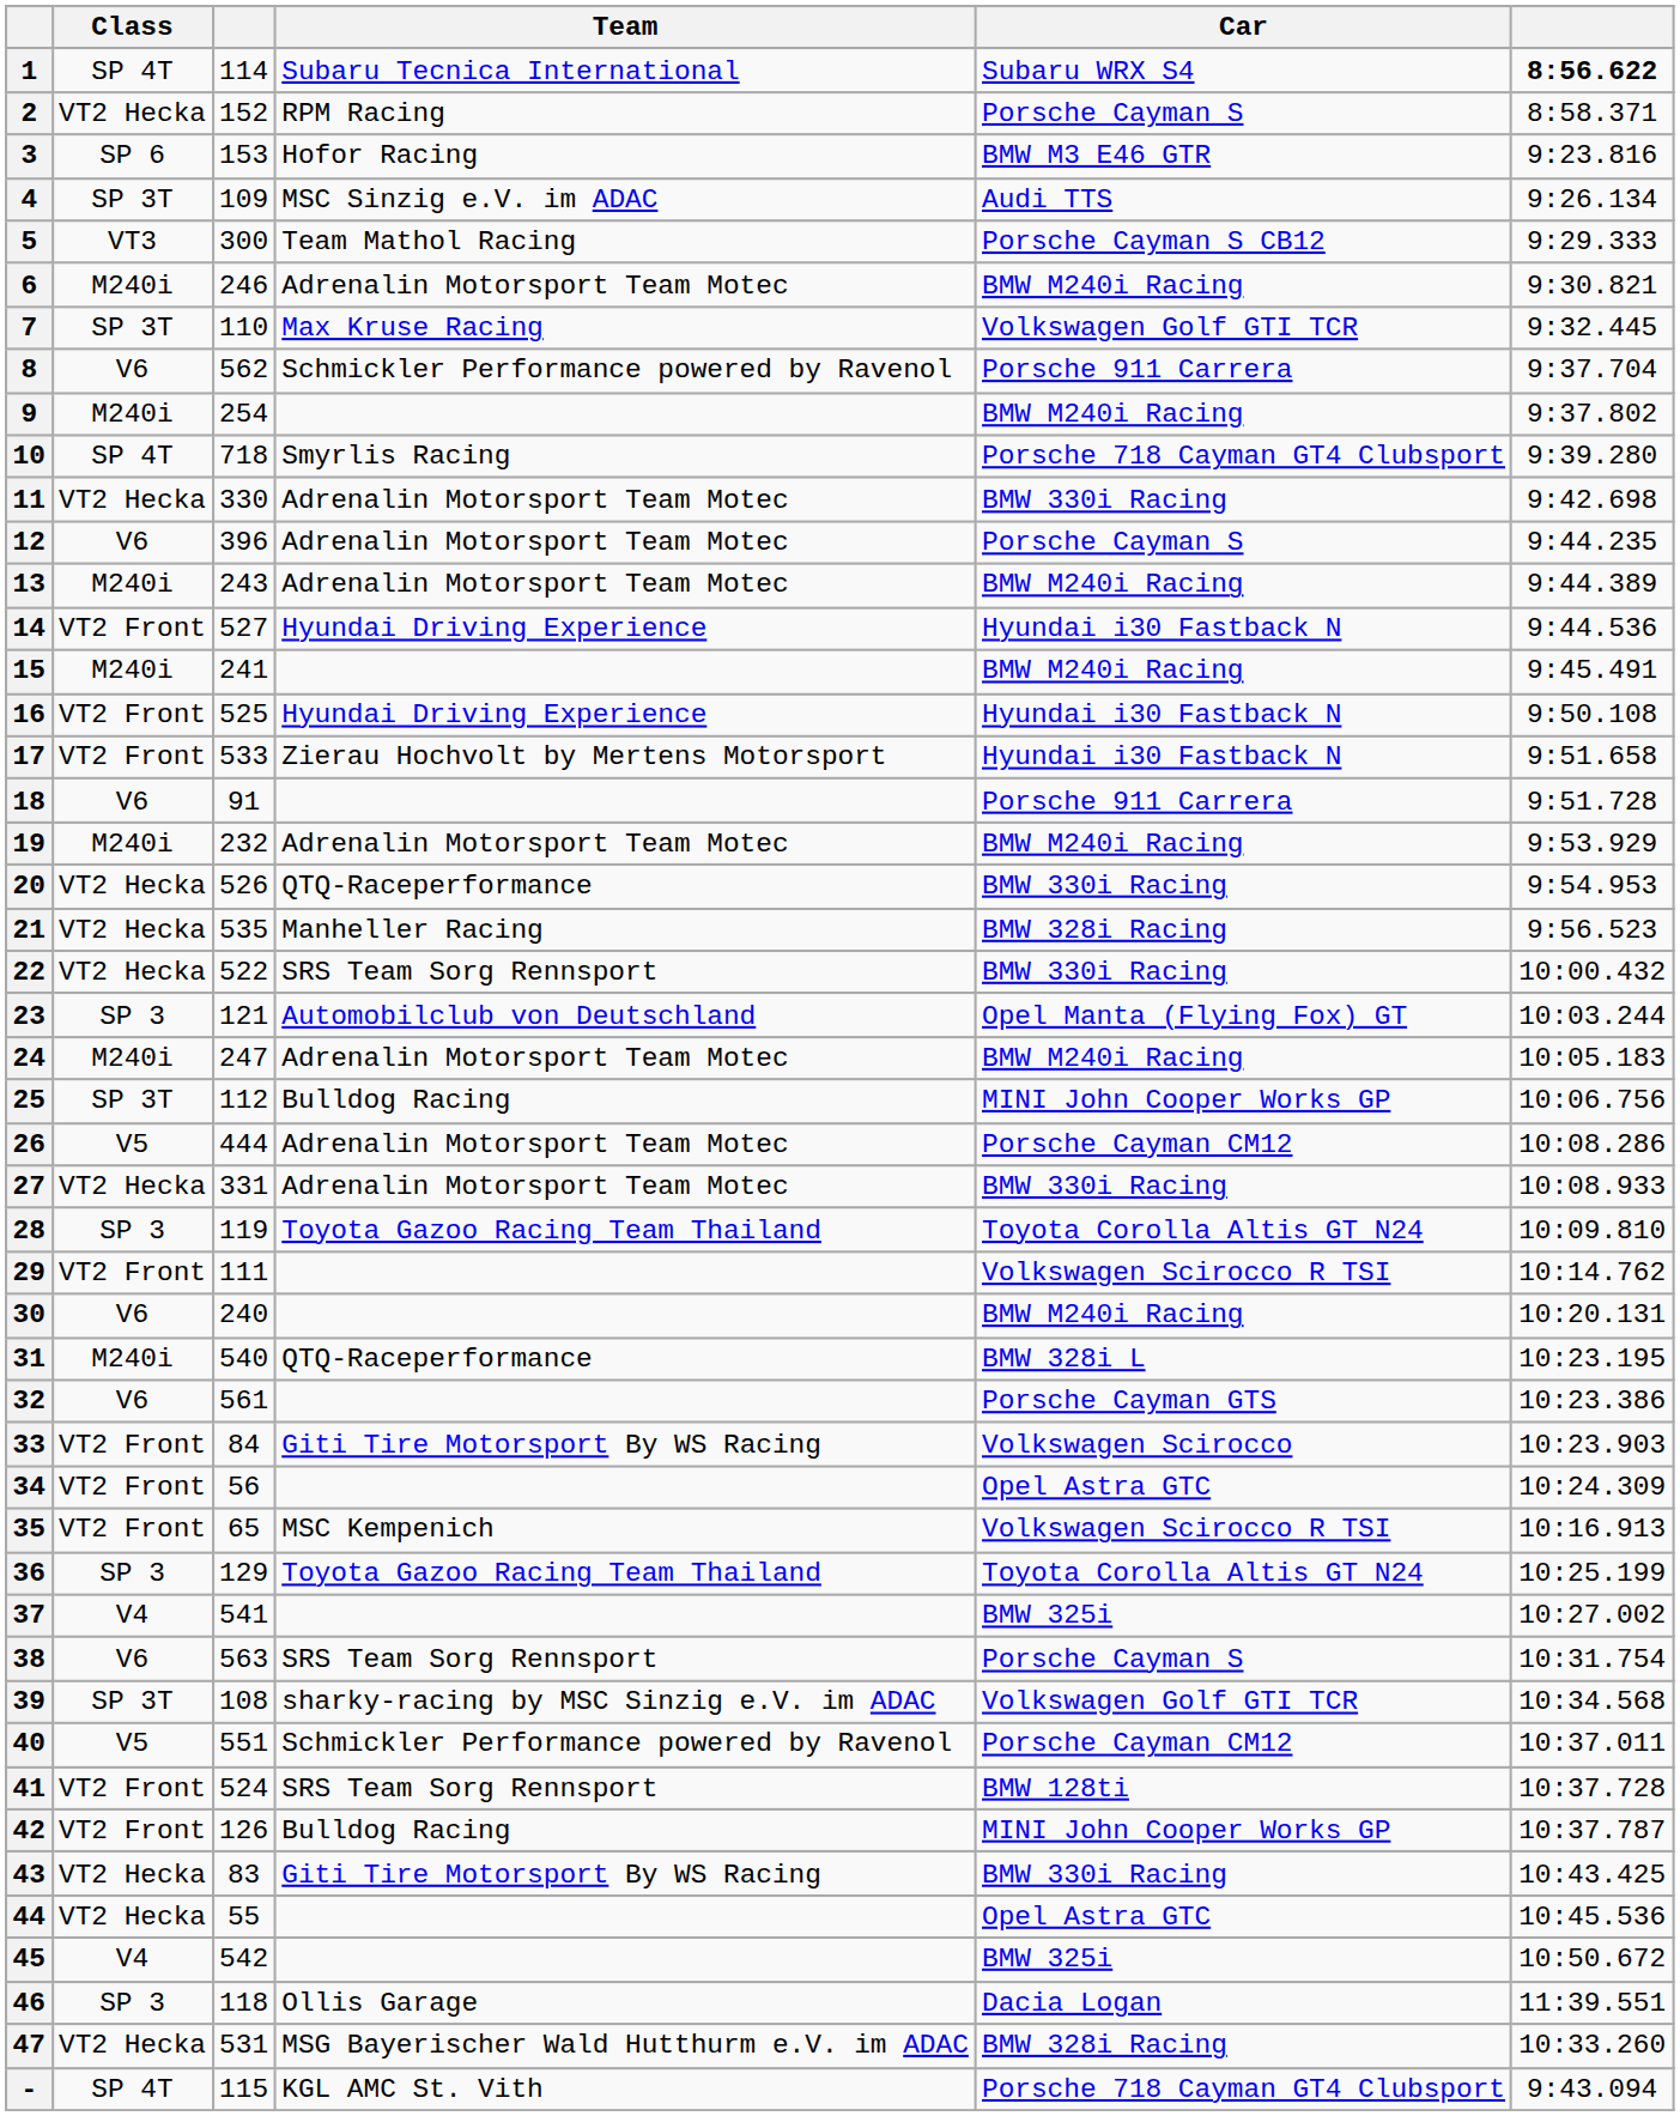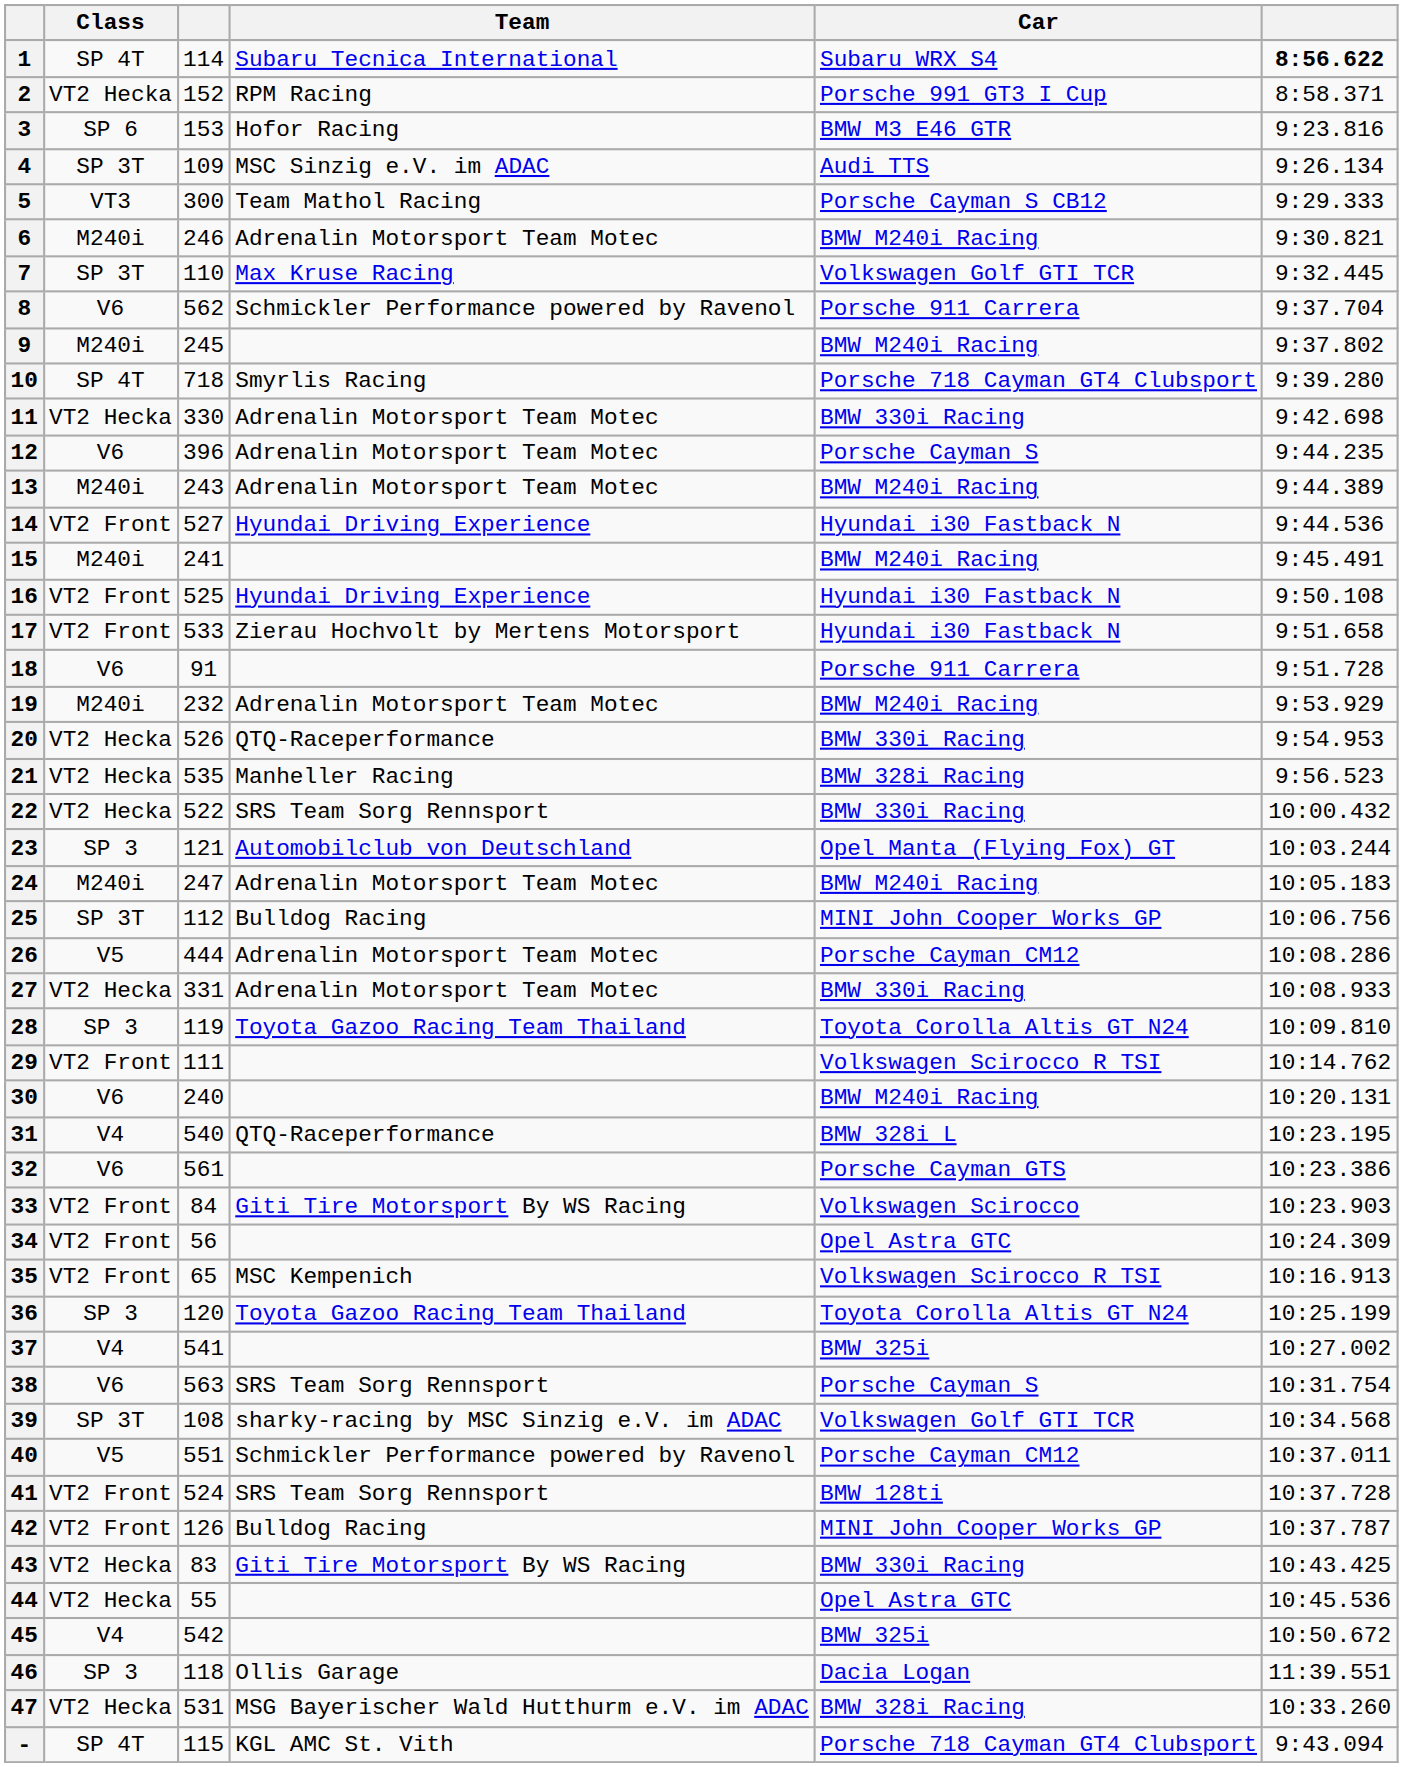 <table class="wikitable" style="font-size: 85%;">
 <tr>
 <th scope="col"></th>
 <th scope="col">Class</th>
 <th scope="col"></th>
 <th scope="col">Team</th>
 <th scope="col">Car</th>
 <th scope="col"></th>
 </tr>
 <tr>
 <th>1</th>
 <td align="center">SP 4T</td>
 <td align="center">114</td>
 <td> <a href='#'>Subaru Tecnica International</a></td>
 <td><a href='#'>Subaru WRX S4</a></td>
 <td align="center"><strong>8:56.622</strong></td>
 </tr>
 <tr>
 <th>2</th>
 <td align="center">VT2 Hecka</td>
 <td align="center">152</td>
 <td> RPM Racing</td>
-<td><a href='#'>Porsche Cayman S</a></td>
+<td><a href='#'>Porsche 991 GT3 I Cup</a></td>
 <td align="center">8:58.371</td>
 </tr>
 <tr>
 <th>3</th>
 <td align="center">SP 6</td>
 <td align="center">153</td>
 <td> Hofor Racing</td>
 <td><a href='#'>BMW M3 E46 GTR</a></td>
 <td align="center">9:23.816</td>
 </tr>
 <tr>
 <th>4</th>
 <td align="center">SP 3T</td>
 <td align="center">109</td>
 <td> MSC Sinzig e.V. im <a href='#'>ADAC</a></td>
 <td><a href='#'>Audi TTS</a></td>
 <td align="center">9:26.134</td>
 </tr>
 <tr>
 <th>5</th>
 <td align="center">VT3</td>
 <td align="center">300</td>
 <td> Team Mathol Racing</td>
 <td><a href='#'>Porsche Cayman S CB12</a></td>
 <td align="center">9:29.333</td>
 </tr>
 <tr>
 <th>6</th>
 <td align="center">M240i</td>
 <td align="center">246</td>
 <td> Adrenalin Motorsport Team Motec</td>
 <td><a href='#'>BMW M240i Racing</a></td>
 <td align="center">9:30.821</td>
 </tr>
 <tr>
 <th>7</th>
 <td align="center">SP 3T</td>
 <td align="center">110</td>
 <td> <a href='#'>Max Kruse Racing</a></td>
 <td><a href='#'>Volkswagen Golf GTI TCR</a></td>
 <td align="center">9:32.445</td>
 </tr>
 <tr>
 <th>8</th>
 <td align="center">V6</td>
 <td align="center">562</td>
 <td> Schmickler Performance powered by Ravenol</td>
 <td><a href='#'>Porsche 911 Carrera</a></td>
 <td align="center">9:37.704</td>
 </tr>
 <tr>
 <th>9</th>
 <td align="center">M240i</td>
-<td align="center">254</td>
+<td align="center">245</td>
 <td></td>
 <td><a href='#'>BMW M240i Racing</a></td>
 <td align="center">9:37.802</td>
 </tr>
 <tr>
 <th>10</th>
 <td align="center">SP 4T</td>
 <td align="center">718</td>
 <td> Smyrlis Racing</td>
 <td><a href='#'>Porsche 718 Cayman GT4 Clubsport</a></td>
 <td align="center">9:39.280</td>
 </tr>
 <tr>
 <th>11</th>
 <td align="center">VT2 Hecka</td>
 <td align="center">330</td>
 <td> Adrenalin Motorsport Team Motec</td>
 <td><a href='#'>BMW 330i Racing</a></td>
 <td align="center">9:42.698</td>
 </tr>
 <tr>
 <th>12</th>
 <td align="center">V6</td>
 <td align="center">396</td>
 <td> Adrenalin Motorsport Team Motec</td>
 <td><a href='#'>Porsche Cayman S</a></td>
 <td align="center">9:44.235</td>
 </tr>
 <tr>
 <th>13</th>
 <td align="center">M240i</td>
 <td align="center">243</td>
 <td> Adrenalin Motorsport Team Motec</td>
 <td><a href='#'>BMW M240i Racing</a></td>
 <td align="center">9:44.389</td>
 </tr>
 <tr>
 <th>14</th>
 <td align="center">VT2 Front</td>
 <td align="center">527</td>
 <td> <a href='#'>Hyundai Driving Experience</a></td>
 <td><a href='#'>Hyundai i30 Fastback N</a></td>
 <td align="center">9:44.536</td>
 </tr>
 <tr>
 <th>15</th>
 <td align="center">M240i</td>
 <td align="center">241</td>
 <td></td>
 <td><a href='#'>BMW M240i Racing</a></td>
 <td align="center">9:45.491</td>
 </tr>
 <tr>
 <th>16</th>
 <td align="center">VT2 Front</td>
 <td align="center">525</td>
 <td> <a href='#'>Hyundai Driving Experience</a></td>
 <td><a href='#'>Hyundai i30 Fastback N</a></td>
 <td align="center">9:50.108</td>
 </tr>
 <tr>
 <th>17</th>
 <td align="center">VT2 Front</td>
 <td align="center">533</td>
 <td> Zierau Hochvolt by Mertens Motorsport</td>
 <td><a href='#'>Hyundai i30 Fastback N</a></td>
 <td align="center">9:51.658</td>
 </tr>
 <tr>
 <th>18</th>
 <td align="center">V6</td>
 <td align="center">91</td>
 <td></td>
 <td><a href='#'>Porsche 911 Carrera</a></td>
 <td align="center">9:51.728</td>
 </tr>
 <tr>
 <th>19</th>
 <td align="center">M240i</td>
 <td align="center">232</td>
 <td> Adrenalin Motorsport Team Motec</td>
 <td><a href='#'>BMW M240i Racing</a></td>
 <td align="center">9:53.929</td>
 </tr>
 <tr>
 <th>20</th>
 <td align="center">VT2 Hecka</td>
 <td align="center">526</td>
 <td> QTQ-Raceperformance</td>
 <td><a href='#'>BMW 330i Racing</a></td>
 <td align="center">9:54.953</td>
 </tr>
 <tr>
 <th>21</th>
 <td align="center">VT2 Hecka</td>
 <td align="center">535</td>
 <td> Manheller Racing</td>
 <td><a href='#'>BMW 328i Racing</a></td>
 <td align="center">9:56.523</td>
 </tr>
 <tr>
 <th>22</th>
 <td align="center">VT2 Hecka</td>
 <td align="center">522</td>
 <td> SRS Team Sorg Rennsport</td>
 <td><a href='#'>BMW 330i Racing</a></td>
 <td align="center">10:00.432</td>
 </tr>
 <tr>
 <th>23</th>
 <td align="center">SP 3</td>
 <td align="center">121</td>
 <td> <a href='#'>Automobilclub von Deutschland</a></td>
 <td><a href='#'>Opel Manta (Flying Fox) GT</a></td>
 <td align="center">10:03.244</td>
 </tr>
 <tr>
 <th>24</th>
 <td align="center">M240i</td>
 <td align="center">247</td>
 <td> Adrenalin Motorsport Team Motec</td>
 <td><a href='#'>BMW M240i Racing</a></td>
 <td align="center">10:05.183</td>
 </tr>
 <tr>
 <th>25</th>
 <td align="center">SP 3T</td>
 <td align="center">112</td>
 <td> Bulldog Racing</td>
 <td><a href='#'>MINI John Cooper Works GP</a></td>
 <td align="center">10:06.756</td>
 </tr>
 <tr>
 <th>26</th>
 <td align="center">V5</td>
 <td align="center">444</td>
 <td> Adrenalin Motorsport Team Motec</td>
 <td><a href='#'>Porsche Cayman CM12</a></td>
 <td align="center">10:08.286</td>
 </tr>
 <tr>
 <th>27</th>
 <td align="center">VT2 Hecka</td>
 <td align="center">331</td>
 <td> Adrenalin Motorsport Team Motec</td>
 <td><a href='#'>BMW 330i Racing</a></td>
 <td align="center">10:08.933</td>
 </tr>
 <tr>
 <th>28</th>
 <td align="center">SP 3</td>
 <td align="center">119</td>
 <td> <a href='#'>Toyota Gazoo Racing Team Thailand</a></td>
 <td><a href='#'>Toyota Corolla Altis GT N24</a></td>
 <td align="center">10:09.810</td>
 </tr>
 <tr>
 <th>29</th>
 <td align="center">VT2 Front</td>
 <td align="center">111</td>
 <td></td>
 <td><a href='#'>Volkswagen Scirocco R TSI</a></td>
 <td align="center">10:14.762</td>
 </tr>
 <tr>
 <th>30</th>
 <td align="center">V6</td>
 <td align="center">240</td>
 <td></td>
 <td><a href='#'>BMW M240i Racing</a></td>
 <td align="center">10:20.131</td>
 </tr>
 <tr>
 <th>31</th>
-<td align="center">M240i</td>
+<td align="center">V4</td>
 <td align="center">540</td>
 <td> QTQ-Raceperformance</td>
 <td><a href='#'>BMW 328i L</a></td>
 <td align="center">10:23.195</td>
 </tr>
 <tr>
 <th>32</th>
 <td align="center">V6</td>
 <td align="center">561</td>
 <td></td>
 <td><a href='#'>Porsche Cayman GTS</a></td>
 <td align="center">10:23.386</td>
 </tr>
 <tr>
 <th>33</th>
 <td align="center">VT2 Front</td>
 <td align="center">84</td>
 <td> <a href='#'>Giti Tire Motorsport</a> By WS Racing</td>
 <td><a href='#'>Volkswagen Scirocco</a></td>
 <td align="center">10:23.903</td>
 </tr>
 <tr>
 <th>34</th>
 <td align="center">VT2 Front</td>
 <td align="center">56</td>
 <td></td>
 <td><a href='#'>Opel Astra GTC</a></td>
 <td align="center">10:24.309</td>
 </tr>
 <tr>
 <th>35</th>
 <td align="center">VT2 Front</td>
 <td align="center">65</td>
 <td> MSC Kempenich</td>
 <td><a href='#'>Volkswagen Scirocco R TSI</a></td>
 <td align="center">10:16.913</td>
 </tr>
 <tr>
 <th>36</th>
 <td align="center">SP 3</td>
-<td align="center">129</td>
+<td align="center">120</td>
 <td> <a href='#'>Toyota Gazoo Racing Team Thailand</a></td>
 <td><a href='#'>Toyota Corolla Altis GT N24</a></td>
 <td align="center">10:25.199</td>
 </tr>
 <tr>
 <th>37</th>
 <td align="center">V4</td>
 <td align="center">541</td>
 <td></td>
 <td><a href='#'>BMW 325i</a></td>
 <td align="center">10:27.002</td>
 </tr>
 <tr>
 <th>38</th>
 <td align="center">V6</td>
 <td align="center">563</td>
 <td> SRS Team Sorg Rennsport</td>
 <td><a href='#'>Porsche Cayman S</a></td>
 <td align="center">10:31.754</td>
 </tr>
 <tr>
 <th>39</th>
 <td align="center">SP 3T</td>
 <td align="center">108</td>
 <td> sharky-racing by MSC Sinzig e.V. im <a href='#'>ADAC</a></td>
 <td><a href='#'>Volkswagen Golf GTI TCR</a></td>
 <td align="center">10:34.568</td>
 </tr>
 <tr>
 <th>40</th>
 <td align="center">V5</td>
 <td align="center">551</td>
 <td> Schmickler Performance powered by Ravenol</td>
 <td><a href='#'>Porsche Cayman CM12</a></td>
 <td align="center">10:37.011</td>
 </tr>
 <tr>
 <th>41</th>
 <td align="center">VT2 Front</td>
 <td align="center">524</td>
 <td> SRS Team Sorg Rennsport</td>
 <td><a href='#'>BMW 128ti</a></td>
 <td align="center">10:37.728</td>
 </tr>
 <tr>
 <th>42</th>
 <td align="center">VT2 Front</td>
 <td align="center">126</td>
 <td> Bulldog Racing</td>
 <td><a href='#'>MINI John Cooper Works GP</a></td>
 <td align="center">10:37.787</td>
 </tr>
 <tr>
 <th>43</th>
 <td align="center">VT2 Hecka</td>
 <td align="center">83</td>
 <td> <a href='#'>Giti Tire Motorsport</a> By WS Racing</td>
 <td><a href='#'>BMW 330i Racing</a></td>
 <td align="center">10:43.425</td>
 </tr>
 <tr>
 <th>44</th>
 <td align="center">VT2 Hecka</td>
 <td align="center">55</td>
 <td></td>
 <td><a href='#'>Opel Astra GTC</a></td>
 <td align="center">10:45.536</td>
 </tr>
 <tr>
 <th>45</th>
 <td align="center">V4</td>
 <td align="center">542</td>
 <td></td>
 <td><a href='#'>BMW 325i</a></td>
 <td align="center">10:50.672</td>
 </tr>
 <tr>
 <th>46</th>
 <td align="center">SP 3</td>
 <td align="center">118</td>
 <td> Ollis Garage</td>
 <td><a href='#'>Dacia Logan</a></td>
 <td align="center">11:39.551</td>
 </tr>
 <tr>
 <th>47</th>
 <td align="center">VT2 Hecka</td>
 <td align="center">531</td>
 <td> MSG Bayerischer Wald Hutthurm e.V. im <a href='#'>ADAC</a></td>
 <td><a href='#'>BMW 328i Racing</a></td>
 <td align="center">10:33.260</td>
 </tr>
 <tr>
 <th>-</th>
 <td align="center">SP 4T</td>
 <td align="center">115</td>
 <td> KGL AMC St. Vith</td>
 <td><a href='#'>Porsche 718 Cayman GT4 Clubsport</a></td>
 <td align="center">9:43.094</td>
 </tr>
 </table>
